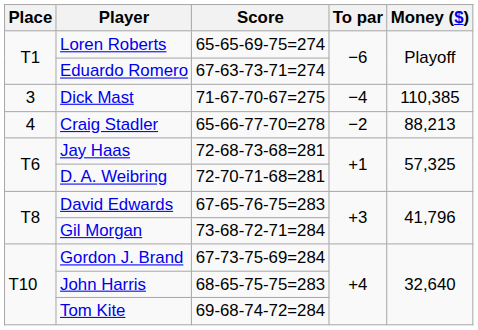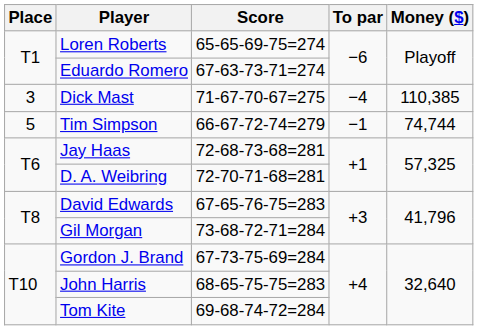 <table class="wikitable">
 <tr>
 <th>Place</th>
 <th>Player</th>
 <th>Score</th>
 <th>To par</th>
 <th>Money (<a href='#'>$</a>)</th>
 </tr>
 <tr>
 <td rowspan="2" align="center">T1</td>
 <td> <a href='#'>Loren Roberts</a></td>
 <td>65-65-69-75=274</td>
 <td rowspan="2" align=center>−6</td>
 <td rowspan="2" align="center">Playoff</td>
 </tr>
 <tr>
 <td> <a href='#'>Eduardo Romero</a></td>
 <td>67-63-73-71=274</td>
 </tr>
 <tr>
 <td align=center>3</td>
 <td> <a href='#'>Dick Mast</a></td>
 <td>71-67-70-67=275</td>
 <td align=center>−4</td>
 <td align=center>110,385</td>
 </tr>
 <tr>
-<td align=center>4</td>
-<td> <a href='#'>Craig Stadler</a></td>
-<td>65-66-77-70=278</td>
-<td align=center>−2</td>
-<td align=center>88,213</td>
+<td align=center>5</td>
+<td> <a href='#'>Tim Simpson</a></td>
+<td>66-67-72-74=279</td>
+<td align=center>−1</td>
+<td align=center>74,744</td>
 </tr>
 <tr>
 <td rowspan="2" align="center">T6</td>
 <td> <a href='#'>Jay Haas</a></td>
 <td>72-68-73-68=281</td>
 <td rowspan="2" align="center">+1</td>
 <td rowspan="2" align="center">57,325</td>
 </tr>
 <tr>
 <td> <a href='#'>D. A. Weibring</a></td>
 <td>72-70-71-68=281</td>
 </tr>
 <tr>
 <td rowspan="2" align="center">T8</td>
 <td> <a href='#'>David Edwards</a></td>
 <td>67-65-76-75=283</td>
 <td rowspan="2" align="center">+3</td>
 <td rowspan="2" align="center">41,796</td>
 </tr>
 <tr>
 <td> <a href='#'>Gil Morgan</a></td>
 <td>73-68-72-71=284</td>
 </tr>
 <tr>
 <td rowspan="3">T10</td>
 <td> <a href='#'>Gordon J. Brand</a></td>
 <td>67-73-75-69=284</td>
 <td rowspan="3" align=center>+4</td>
 <td rowspan="3" align=center>32,640</td>
 </tr>
 <tr>
 <td> <a href='#'>John Harris</a></td>
 <td>68-65-75-75=283</td>
 </tr>
 <tr>
 <td> <a href='#'>Tom Kite</a></td>
 <td>69-68-74-72=284</td>
 </tr>
 </table>
